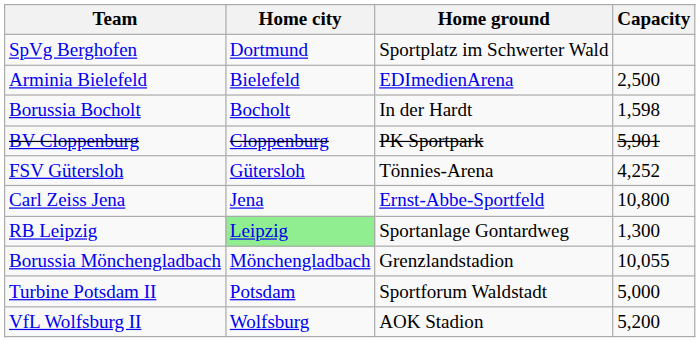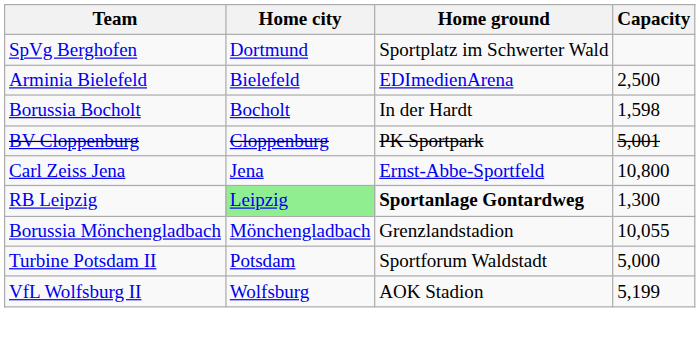 <table class="wikitable sortable">
 <tr>
 <th>Team</th>
 <th>Home city</th>
 <th>Home ground</th>
 <th>Capacity</th>
 </tr>
 <tr>
 <td data-sort-value="Berghofen"><a href='#'>SpVg Berghofen</a></td>
 <td><a href='#'>Dortmund</a></td>
 <td>Sportplatz im Schwerter Wald</td>
 <td></td>
 </tr>
 <tr>
 <td data-sort-value="Bielefeld"><a href='#'>Arminia Bielefeld</a></td>
 <td><a href='#'>Bielefeld</a></td>
 <td><a href='#'>EDImedienArena</a></td>
 <td>2,500</td>
 </tr>
 <tr>
 <td data-sort-value="Bocholt"><a href='#'>Borussia Bocholt</a></td>
 <td><a href='#'>Bocholt</a></td>
 <td>In der Hardt</td>
 <td>1,598</td>
 </tr>
 <tr>
 <td data-sort-value="Cloppenburg"><s><a href='#'>BV Cloppenburg</a></s></td>
 <td><s><a href='#'>Cloppenburg</a></s></td>
 <td><s>PK Sportpark</s></td>
-<td><s>5,901</s></td>
-</tr>
-<tr>
-<td data-sort-value="Gutersloh"><a href='#'>FSV Gütersloh</a></td>
-<td><a href='#'>Gütersloh</a></td>
-<td>Tönnies-Arena</td>
-<td>4,252</td>
+<td><s>5,001</s></td>
 </tr>
 <tr>
 <td data-sort-value="Jena"><a href='#'>Carl Zeiss Jena</a></td>
 <td><a href='#'>Jena</a></td>
 <td><a href='#'>Ernst-Abbe-Sportfeld</a></td>
 <td>10,800</td>
 </tr>
 <tr>
 <td data-sort-value="Leipzig"><a href='#'>RB Leipzig</a></td>
 <td style="background: lightgreen;"><a href='#'>Leipzig</a></td>
-<td>Sportanlage Gontardweg</td>
+<td><strong>Sportanlage Gontardweg</strong></td>
 <td>1,300</td>
 </tr>
 <tr>
 <td data-sort-value="Monchengladbach"><a href='#'>Borussia Mönchengladbach</a></td>
 <td><a href='#'>Mönchengladbach</a></td>
 <td>Grenzlandstadion</td>
 <td>10,055</td>
 </tr>
 <tr>
 <td data-sort-value="Potsdam"><a href='#'>Turbine Potsdam II</a></td>
 <td><a href='#'>Potsdam</a></td>
 <td>Sportforum Waldstadt</td>
 <td>5,000</td>
 </tr>
 <tr>
 <td data-sort-value="Wolfsburg"><a href='#'>VfL Wolfsburg II</a></td>
 <td><a href='#'>Wolfsburg</a></td>
 <td>AOK Stadion</td>
-<td>5,200</td>
+<td>5,199</td>
 </tr>
 </table>
